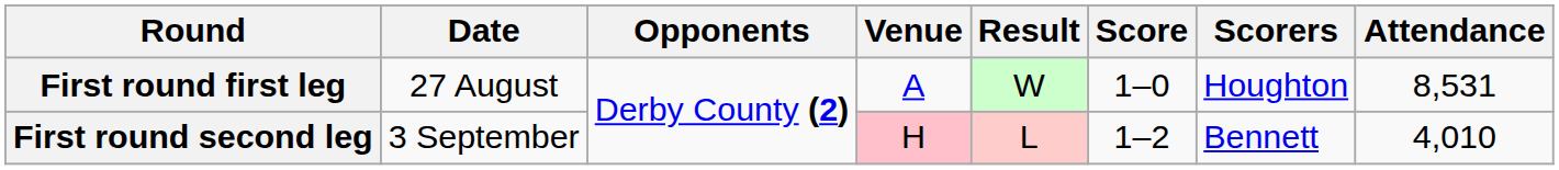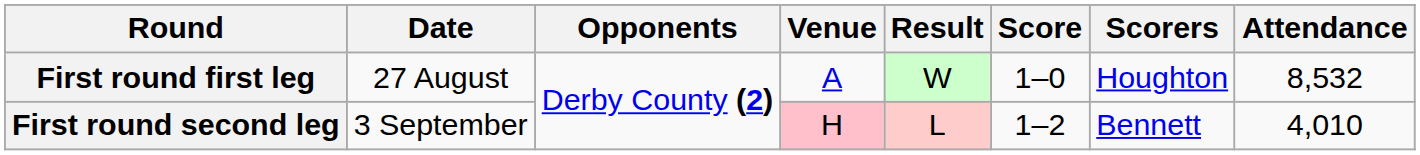 <table class="wikitable" style="text-align:center">
 <tr>
 <th>Round</th>
 <th>Date</th>
 <th>Opponents</th>
 <th>Venue</th>
 <th>Result</th>
 <th>Score</th>
 <th>Scorers</th>
 <th>Attendance</th>
 </tr>
 <tr>
 <th>First round first leg</th>
 <td>27 August</td>
 <td rowspan=2><a href='#'>Derby County</a> <strong>(<a href='#'>2</a>)</strong></td>
 <td><a href='#'>A</a></td>
 <td style="background-color:#CCFFCC">W</td>
 <td>1–0</td>
 <td align="left"><a href='#'>Houghton</a></td>
-<td>8,531</td>
+<td>8,532</td>
 </tr>
 <tr>
 <th>First round second leg</th>
 <td>3 September</td>
 <td style="background: pink;">H</td>
 <td style="background-color:#FFCCCC">L</td>
 <td>1–2</td>
 <td align="left"><a href='#'>Bennett</a></td>
 <td>4,010</td>
 </tr>
 </table>
